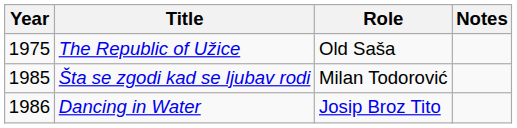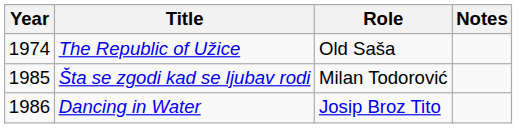 <table class="wikitable sortable">
 <tr>
 <th>Year</th>
 <th>Title</th>
 <th>Role</th>
 <th class="unsortable">Notes</th>
 </tr>
 <tr>
-<td>1975</td>
+<td>1974</td>
 <td><em><a href='#'>The Republic of Užice</a></em></td>
 <td>Old Saša</td>
 <td></td>
 </tr>
 <tr>
 <td>1985</td>
 <td><em><a href='#'>Šta se zgodi kad se ljubav rodi</a></em></td>
 <td>Milan Todorović</td>
 <td></td>
 </tr>
 <tr>
 <td>1986</td>
 <td><em><a href='#'>Dancing in Water</a></em></td>
 <td><a href='#'>Josip Broz Tito</a></td>
 <td></td>
 </tr>
 </table>
